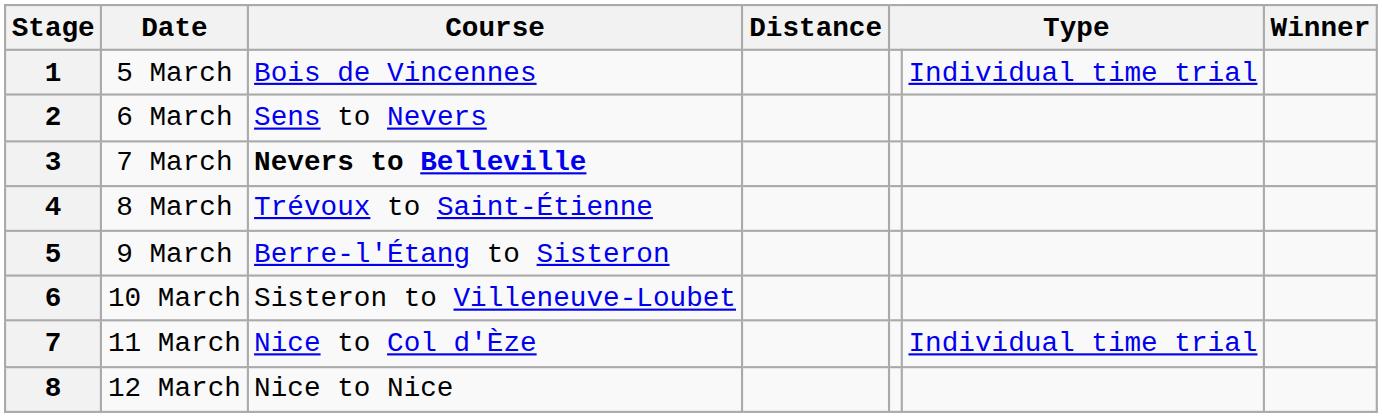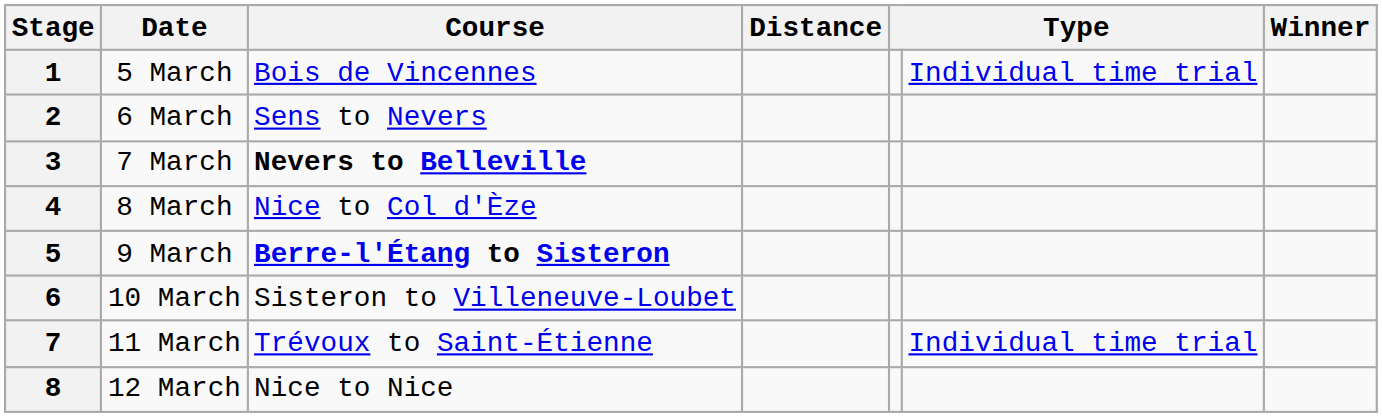 <table class="wikitable">
 <tr>
 <th scope="col">Stage</th>
 <th scope="col">Date</th>
 <th scope="col">Course</th>
 <th scope="col">Distance</th>
 <th scope="col" colspan="2">Type</th>
 <th scope=col>Winner</th>
 </tr>
 <tr>
 <th scope="row" style="text-align:center;">1</th>
 <td style="text-align:center;">5 March</td>
 <td><a href='#'>Bois de Vincennes</a></td>
 <td style="text-align:center;"></td>
 <td></td>
 <td><a href='#'>Individual time trial</a></td>
 <td></td>
 </tr>
 <tr>
 <th scope="row" style="text-align:center;">2</th>
 <td style="text-align:center;">6 March</td>
 <td><a href='#'>Sens</a> to <a href='#'>Nevers</a></td>
 <td style="text-align:center;"></td>
 <td></td>
 <td></td>
 <td></td>
 </tr>
 <tr>
 <th scope="row" style="text-align:center;">3</th>
 <td style="text-align:center;">7 March</td>
 <td><strong>Nevers to <a href='#'>Belleville</a></strong></td>
 <td style="text-align:center;"></td>
 <td></td>
 <td></td>
 <td></td>
 </tr>
 <tr>
 <th scope="row" style="text-align:center;">4</th>
 <td style="text-align:center;">8 March</td>
-<td><a href='#'>Trévoux</a> to <a href='#'>Saint-Étienne</a></td>
+<td><a href='#'>Nice</a> to <a href='#'>Col d'Èze</a></td>
 <td style="text-align:center;"></td>
 <td></td>
 <td></td>
 <td></td>
 </tr>
 <tr>
 <th scope="row" style="text-align:center;">5</th>
 <td style="text-align:center;">9 March</td>
-<td><a href='#'>Berre-l'Étang</a> to <a href='#'>Sisteron</a></td>
+<td><strong><a href='#'>Berre-l'Étang</a> to <a href='#'>Sisteron</a></strong></td>
 <td style="text-align:center;"></td>
 <td></td>
 <td></td>
 <td></td>
 </tr>
 <tr>
 <th scope="row" style="text-align:center;">6</th>
 <td style="text-align:center;">10 March</td>
 <td>Sisteron to <a href='#'>Villeneuve-Loubet</a></td>
 <td style="text-align:center;"></td>
 <td></td>
 <td></td>
 <td></td>
 </tr>
 <tr>
 <th scope="row" style="text-align:center;">7</th>
 <td style="text-align:center;">11 March</td>
-<td><a href='#'>Nice</a> to <a href='#'>Col d'Èze</a></td>
+<td><a href='#'>Trévoux</a> to <a href='#'>Saint-Étienne</a></td>
 <td style="text-align:center;"></td>
 <td></td>
 <td><a href='#'>Individual time trial</a></td>
 <td></td>
 </tr>
 <tr>
 <th scope="row" style="text-align:center;">8</th>
 <td style="text-align:center;">12 March</td>
 <td>Nice to Nice</td>
 <td style="text-align:center;"></td>
 <td></td>
 <td></td>
 <td></td>
 </tr>
 </table>
